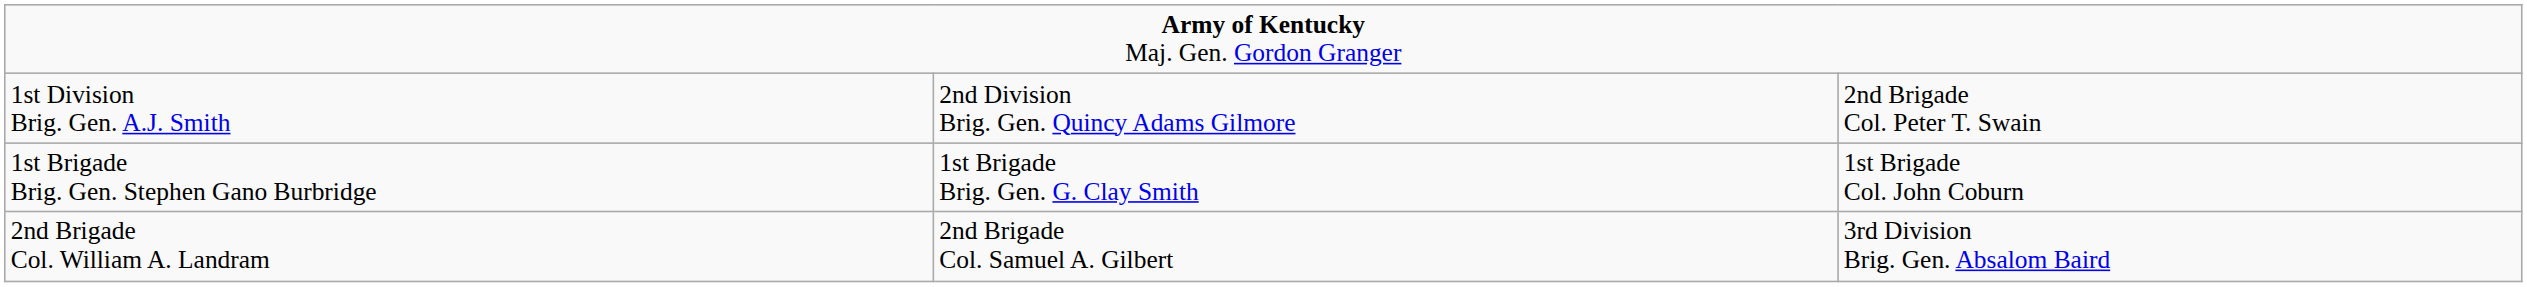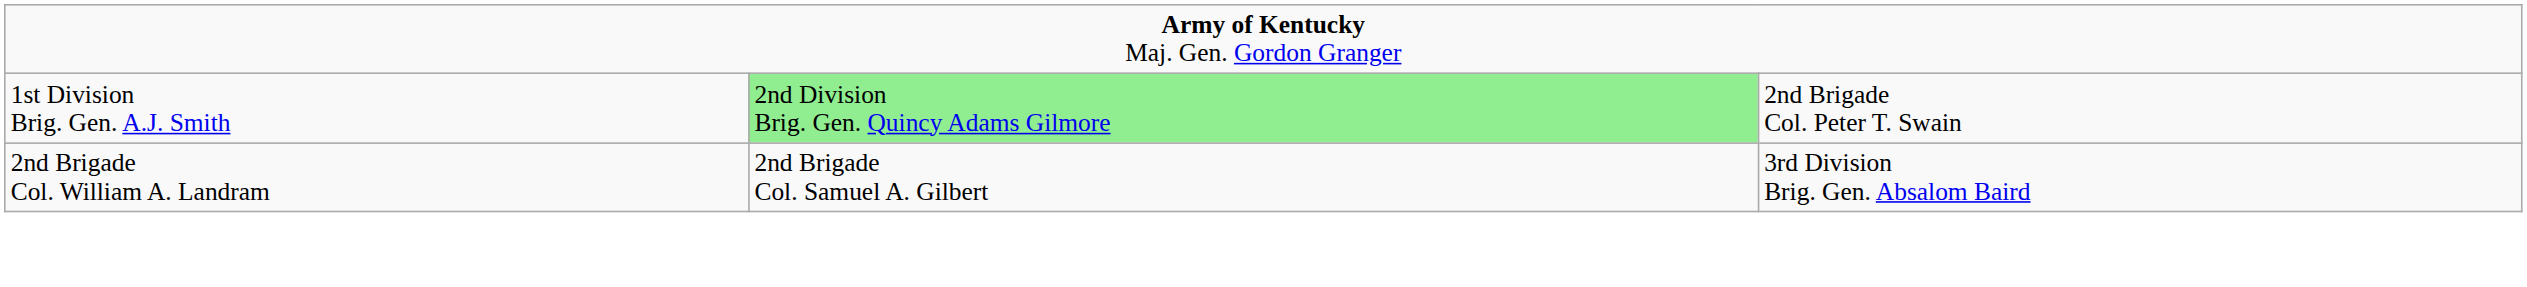 <table class="wikitable" style="width:100%">
 <tr>
 <td colspan="3" align=center><strong>Army of Kentucky</strong><br>Maj. Gen. <a href='#'>Gordon Granger</a></td>
 </tr>
 <tr>
 <td>1st Division<br>Brig. Gen. <a href='#'>A.J. Smith</a></td>
-<td>2nd Division<br>Brig. Gen. <a href='#'>Quincy Adams Gilmore</a></td>
+<td style="background: lightgreen;">2nd Division<br>Brig. Gen. <a href='#'>Quincy Adams Gilmore</a></td>
 <td>2nd Brigade<br>Col. Peter T. Swain</td>
-</tr>
-<tr>
-<td>1st Brigade<br>Brig. Gen. Stephen Gano Burbridge</td>
-<td>1st Brigade<br>Brig. Gen. <a href='#'>G. Clay Smith</a></td>
-<td>1st Brigade<br>Col. John Coburn</td>
 </tr>
 <tr>
 <td>2nd Brigade<br>Col. William A. Landram</td>
 <td>2nd Brigade<br>Col. Samuel A. Gilbert</td>
 <td>3rd Division<br>Brig. Gen. <a href='#'>Absalom Baird</a></td>
 </tr>
 </table>
